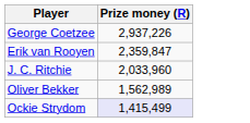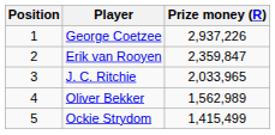 <table class="wikitable">
 <tr>
+<th>Position</th>
 <th>Player</th>
 <th>Prize money (<a href='#'>R</a>)</th>
 </tr>
 <tr>
+<td align=center>1</td>
 <td> <a href='#'>George Coetzee</a></td>
 <td align=center>2,937,226</td>
 </tr>
 <tr>
+<td align=center>2</td>
 <td> <a href='#'>Erik van Rooyen</a></td>
 <td align=center>2,359,847</td>
 </tr>
 <tr>
+<td align=center>3</td>
 <td> <a href='#'>J. C. Ritchie</a></td>
-<td align=center>2,033,960</td>
+<td align=center>2,033,965</td>
 </tr>
 <tr>
+<td align=center>4</td>
 <td> <a href='#'>Oliver Bekker</a></td>
 <td align=center>1,562,989</td>
 </tr>
 <tr>
+<td align=center>5</td>
 <td> <a href='#'>Ockie Strydom</a></td>
-<td align=center style="background: lavender;">1,415,499</td>
+<td align=center>1,415,499</td>
 </tr>
 </table>
